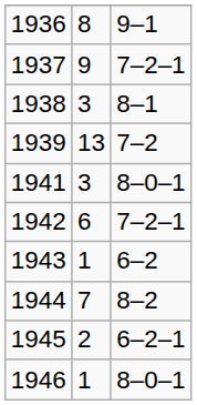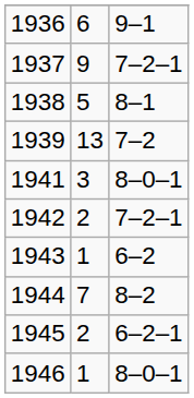 <table class="wikitable">
 <tr>
 </tr>
 <tr>
 <td>1936</td>
-<td>8</td>
+<td>6</td>
 <td>9–1</td>
 </tr>
 <tr>
 <td>1937</td>
 <td>9</td>
 <td>7–2–1</td>
 </tr>
 <tr>
 <td>1938</td>
-<td>3</td>
+<td>5</td>
 <td>8–1</td>
 </tr>
 <tr>
 <td>1939</td>
 <td>13</td>
 <td>7–2</td>
 </tr>
 <tr>
 <td>1941</td>
 <td>3</td>
 <td>8–0–1</td>
 </tr>
 <tr>
 <td>1942</td>
-<td>6</td>
+<td>2</td>
 <td>7–2–1</td>
 </tr>
 <tr>
 <td>1943</td>
 <td>1</td>
 <td>6–2</td>
 </tr>
 <tr>
 <td>1944</td>
 <td>7</td>
 <td>8–2</td>
 </tr>
 <tr>
 <td>1945</td>
 <td>2</td>
 <td>6–2–1</td>
 </tr>
 <tr>
 <td>1946</td>
 <td>1</td>
 <td>8–0–1</td>
 </tr>
 </table>
